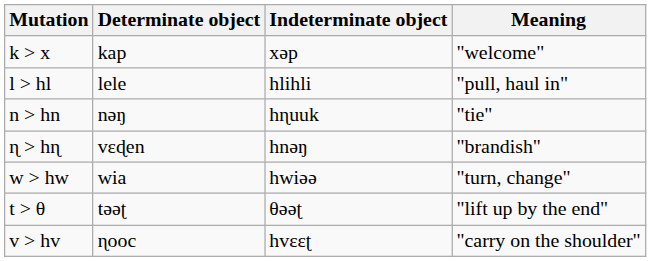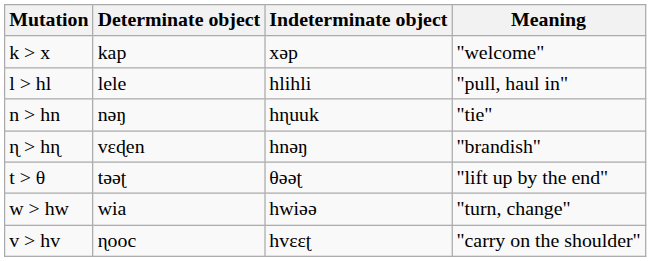 <table class="wikitable">
 <tr>
 <th>Mutation</th>
 <th>Determinate object</th>
 <th>Indeterminate object</th>
 <th>Meaning</th>
 </tr>
 <tr>
 <td>k > x</td>
 <td>kap</td>
 <td>xəp</td>
 <td>"welcome"</td>
 </tr>
 <tr>
 <td>l > hl</td>
 <td>lele</td>
 <td>hlihli</td>
 <td>"pull, haul in"</td>
 </tr>
 <tr>
 <td>n > hn</td>
 <td>nəŋ</td>
 <td>hɳuuk</td>
 <td>"tie"</td>
 </tr>
 <tr>
 <td>ɳ > hɳ</td>
 <td>vɛɖen</td>
 <td>hnəŋ</td>
 <td>"brandish"</td>
 </tr>
 <tr>
+<td>t > θ</td>
+<td>təəʈ</td>
+<td>θəəʈ</td>
+<td>"lift up by the end"</td>
+</tr>
+<tr>
 <td>w > hw</td>
 <td>wia</td>
 <td>hwiəə</td>
 <td>"turn, change"</td>
-</tr>
-<tr>
-<td>t > θ</td>
-<td>təəʈ</td>
-<td>θəəʈ</td>
-<td>"lift up by the end"</td>
 </tr>
 <tr>
 <td>v > hv</td>
 <td>ɳooc</td>
 <td>hvɛɛʈ</td>
 <td>"carry on the shoulder"</td>
 </tr>
 </table>
